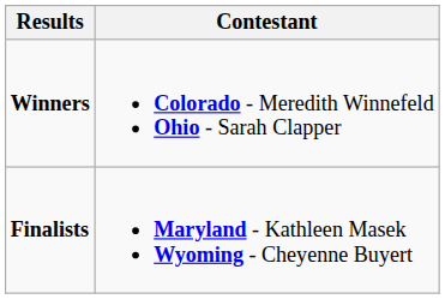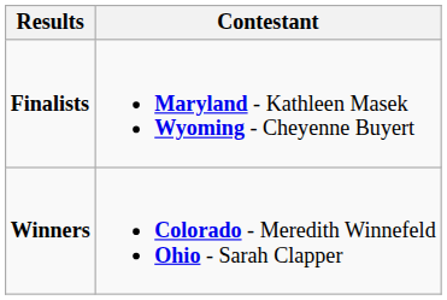 <table class="wikitable">
 <tr>
 <th>Results</th>
 <th>Contestant</th>
 </tr>
 <tr>
+<td><strong> Finalists</strong></td>
+<td><br><ul><li> <strong><a href='#'>Maryland</a></strong> - Kathleen Masek</li><li> <strong><a href='#'>Wyoming</a></strong> - Cheyenne Buyert</li></ul></td>
+</tr>
+<tr>
 <td><strong> Winners</strong></td>
 <td><br><ul><li> <strong><a href='#'>Colorado</a></strong> - Meredith Winnefeld</li><li> <strong><a href='#'>Ohio</a></strong> - Sarah Clapper</li></ul></td>
 </tr>
-<tr>
-<td><strong> Finalists</strong></td>
-<td><br><ul><li> <strong><a href='#'>Maryland</a></strong> - Kathleen Masek</li><li> <strong><a href='#'>Wyoming</a></strong> - Cheyenne Buyert</li></ul></td>
-</tr>
 </table>
